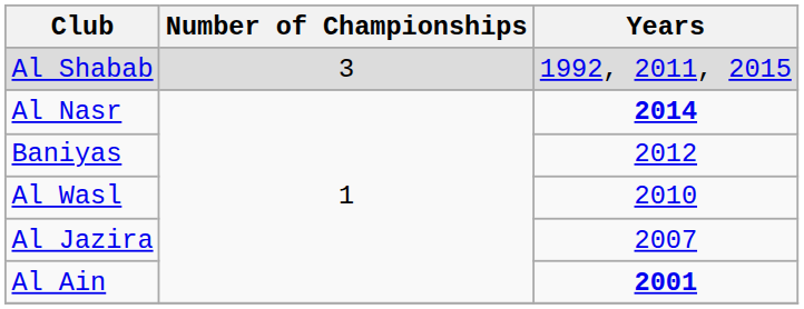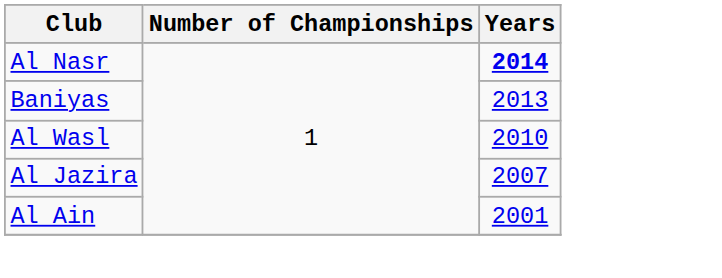 <table class="wikitable" style="text-align:center">
 <tr>
 <th>Club<br></th>
 <th>Number of Championships<br></th>
 <th>Years<br></th>
-</tr>
-<tr bgcolor=#DCDCDC>
-<td style="text-align:left;"><a href='#'>Al Shabab</a></td>
-<td>3</td>
-<td><a href='#'>1992</a>, <a href='#'>2011</a>, <a href='#'>2015</a></td>
 </tr>
 <tr>
 <td style="text-align:left;"><a href='#'>Al Nasr</a></td>
 <td rowspan=5>1</td>
 <td><strong><a href='#'>2014</a></strong></td>
 </tr>
 <tr>
 <td style="text-align:left;"><a href='#'>Baniyas</a></td>
-<td><a href='#'>2012</a></td>
+<td><a href='#'>2013</a></td>
 </tr>
 <tr>
 <td style="text-align:left;"><a href='#'>Al Wasl</a></td>
 <td><a href='#'>2010</a></td>
 </tr>
 <tr>
 <td style="text-align:left;"><a href='#'>Al Jazira</a></td>
 <td><a href='#'>2007</a></td>
 </tr>
 <tr>
 <td style="text-align:left;"><a href='#'>Al Ain</a></td>
-<td><strong><a href='#'>2001</a></strong></td>
+<td><a href='#'>2001</a></td>
 </tr>
 <tr>
 </tr>
 </table>
